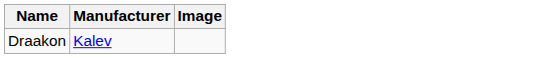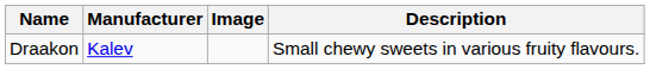 <table class="wikitable sortable">
 <tr>
 <th>Name</th>
 <th>Manufacturer</th>
 <th class="unsortable">Image</th>
+<th>Description</th>
 </tr>
 <tr>
 <td>Draakon</td>
 <td><a href='#'>Kalev</a></td>
 <td></td>
+<td>Small chewy sweets in various fruity flavours.</td>
 </tr>
 </table>
